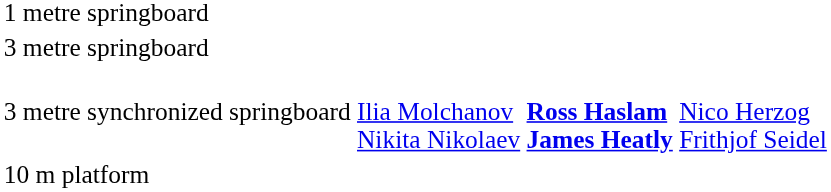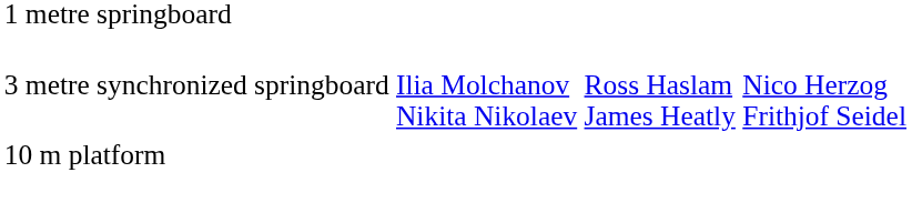 <table>
 <tr>
 <td>1 metre springboard<br></td>
 <td></td>
 <td></td>
 <td></td>
 </tr>
 <tr>
-<td>3 metre springboard<br></td>
-<td></td>
-<td></td>
-<td></td>
-</tr>
-<tr>
 <td>3 metre synchronized springboard<br></td>
 <td><br><a href='#'>Ilia Molchanov</a><br><a href='#'>Nikita Nikolaev</a></td>
-<td><strong><br><a href='#'>Ross Haslam</a><br><a href='#'>James Heatly</a></strong></td>
+<td><br><a href='#'>Ross Haslam</a><br><a href='#'>James Heatly</a></td>
 <td><br><a href='#'>Nico Herzog</a><br><a href='#'>Frithjof Seidel</a></td>
 </tr>
 <tr>
 <td>10 m platform<br></td>
 <td></td>
 <td></td>
 <td></td>
 </tr>
 </table>
